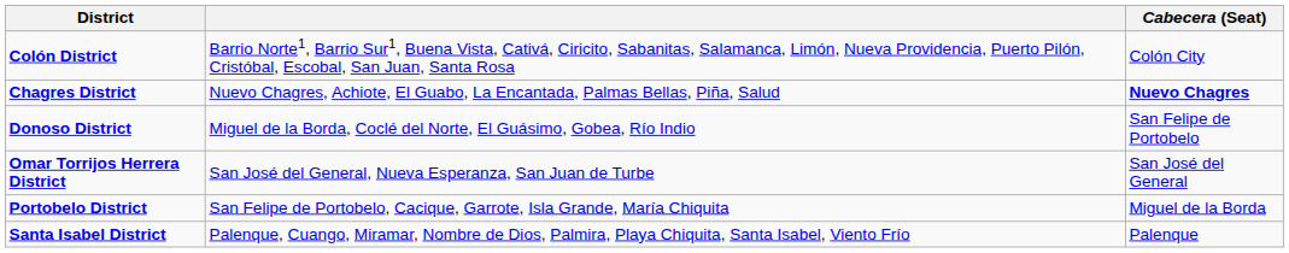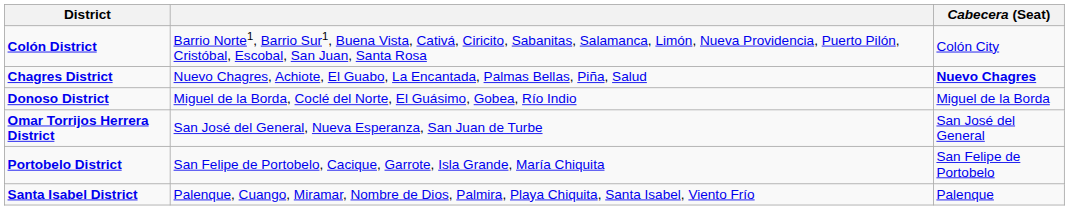 <table class="wikitable">
 <tr>
 <th>District</th>
 <th></th>
 <th><em>Cabecera</em> (Seat)</th>
 </tr>
 <tr>
 <td><strong><a href='#'>Colón District</a></strong></td>
 <td><a href='#'>Barrio Norte</a><sup>1</sup>, <a href='#'>Barrio Sur</a><sup>1</sup>, <a href='#'>Buena Vista</a>, <a href='#'>Cativá</a>, <a href='#'>Ciricito</a>, <a href='#'>Sabanitas</a>, <a href='#'>Salamanca</a>, <a href='#'>Limón</a>, <a href='#'>Nueva Providencia</a>, <a href='#'>Puerto Pilón</a>, <a href='#'>Cristóbal</a>, <a href='#'>Escobal</a>, <a href='#'>San Juan</a>, <a href='#'>Santa Rosa</a></td>
 <td><a href='#'>Colón City</a></td>
 </tr>
 <tr>
 <td><strong><a href='#'>Chagres District</a></strong></td>
 <td><a href='#'>Nuevo Chagres</a>, <a href='#'>Achiote</a>, <a href='#'>El Guabo</a>, <a href='#'>La Encantada</a>, <a href='#'>Palmas Bellas</a>, <a href='#'>Piña</a>, <a href='#'>Salud</a></td>
 <td><strong><a href='#'>Nuevo Chagres</a></strong></td>
 </tr>
 <tr>
 <td><strong><a href='#'>Donoso District</a></strong></td>
 <td><a href='#'>Miguel de la Borda</a>, <a href='#'>Coclé del Norte</a>, <a href='#'>El Guásimo</a>, <a href='#'>Gobea</a>, <a href='#'>Río Indio</a></td>
-<td><a href='#'>San Felipe de Portobelo</a></td>
+<td><a href='#'>Miguel de la Borda</a></td>
 </tr>
 <tr>
 <td><strong><a href='#'>Omar Torrijos Herrera District</a></strong></td>
 <td><a href='#'>San José del General</a>, <a href='#'>Nueva Esperanza</a>, <a href='#'>San Juan de Turbe</a></td>
 <td><a href='#'>San José del General</a></td>
 </tr>
 <tr>
 <td><strong><a href='#'>Portobelo District</a></strong></td>
 <td><a href='#'>San Felipe de Portobelo</a>, <a href='#'>Cacique</a>, <a href='#'>Garrote</a>, <a href='#'>Isla Grande</a>, <a href='#'>María Chiquita</a></td>
-<td><a href='#'>Miguel de la Borda</a></td>
+<td><a href='#'>San Felipe de Portobelo</a></td>
 </tr>
 <tr>
 <td><strong><a href='#'>Santa Isabel District</a></strong></td>
 <td><a href='#'>Palenque</a>, <a href='#'>Cuango</a>, <a href='#'>Miramar</a>, <a href='#'>Nombre de Dios</a>, <a href='#'>Palmira</a>, <a href='#'>Playa Chiquita</a>, <a href='#'>Santa Isabel</a>, <a href='#'>Viento Frío</a></td>
 <td><a href='#'>Palenque</a></td>
 </tr>
 </table>
